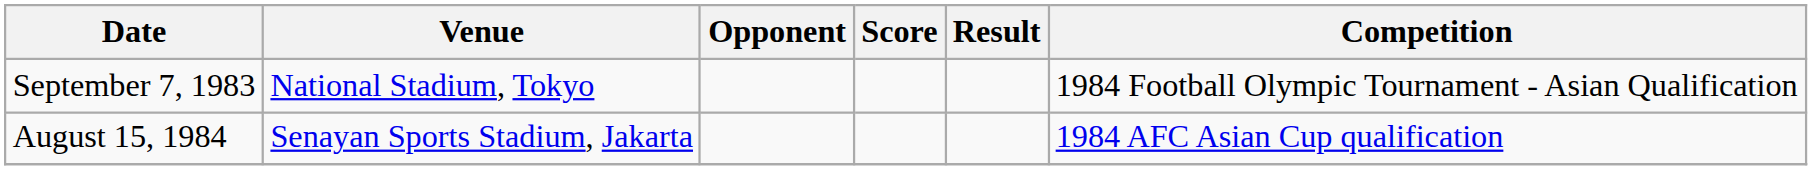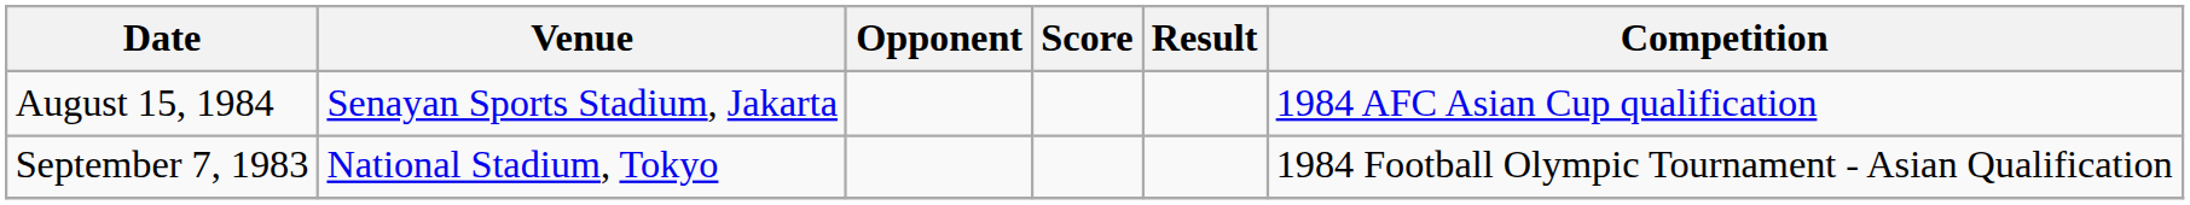 <table class="wikitable collapsible" style="font-size:90%">
 <tr>
 <th>Date</th>
 <th>Venue</th>
 <th>Opponent</th>
 <th>Score</th>
 <th>Result</th>
 <th>Competition</th>
 </tr>
 <tr>
+<td>August 15, 1984</td>
+<td><a href='#'>Senayan Sports Stadium</a>, <a href='#'>Jakarta</a></td>
+<td></td>
+<td></td>
+<td></td>
+<td><a href='#'>1984 AFC Asian Cup qualification</a></td>
+</tr>
+<tr>
 <td>September 7, 1983</td>
 <td><a href='#'>National Stadium</a>, <a href='#'>Tokyo</a></td>
 <td></td>
 <td></td>
 <td></td>
 <td>1984 Football Olympic Tournament - Asian Qualification</td>
 </tr>
 <tr>
-<td>August 15, 1984</td>
-<td><a href='#'>Senayan Sports Stadium</a>, <a href='#'>Jakarta</a></td>
-<td></td>
-<td></td>
-<td></td>
-<td><a href='#'>1984 AFC Asian Cup qualification</a></td>
-</tr>
-<tr>
 </tr>
 </table>
